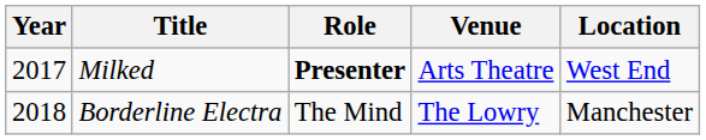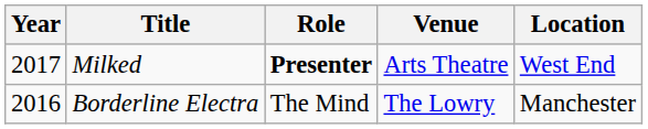 <table class="wikitable sortable">
 <tr>
 <th>Year</th>
 <th>Title</th>
 <th>Role</th>
 <th class="unsortable">Venue</th>
 <th>Location</th>
 </tr>
 <tr>
 <td>2017</td>
 <td><em>Milked</em></td>
 <td><strong>Presenter</strong></td>
 <td><a href='#'>Arts Theatre</a></td>
 <td><a href='#'>West End</a></td>
 </tr>
 <tr>
-<td>2018</td>
+<td>2016</td>
 <td><em>Borderline Electra</em></td>
 <td>The Mind</td>
 <td><a href='#'>The Lowry</a></td>
 <td>Manchester</td>
 </tr>
 </table>
